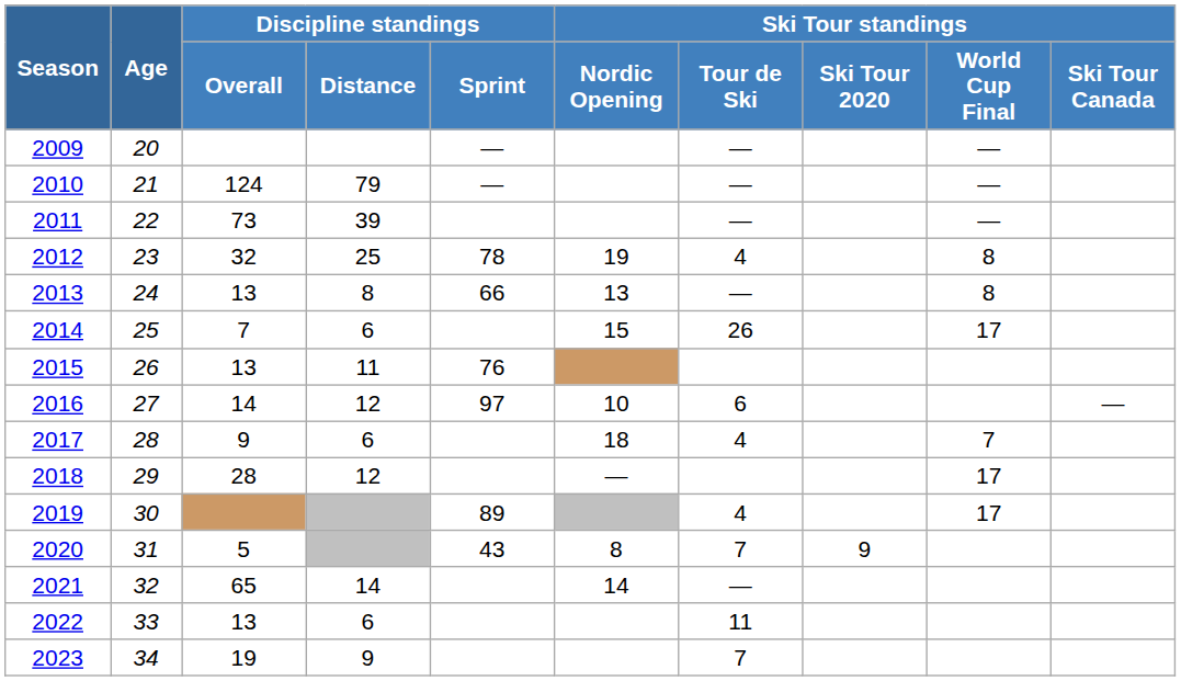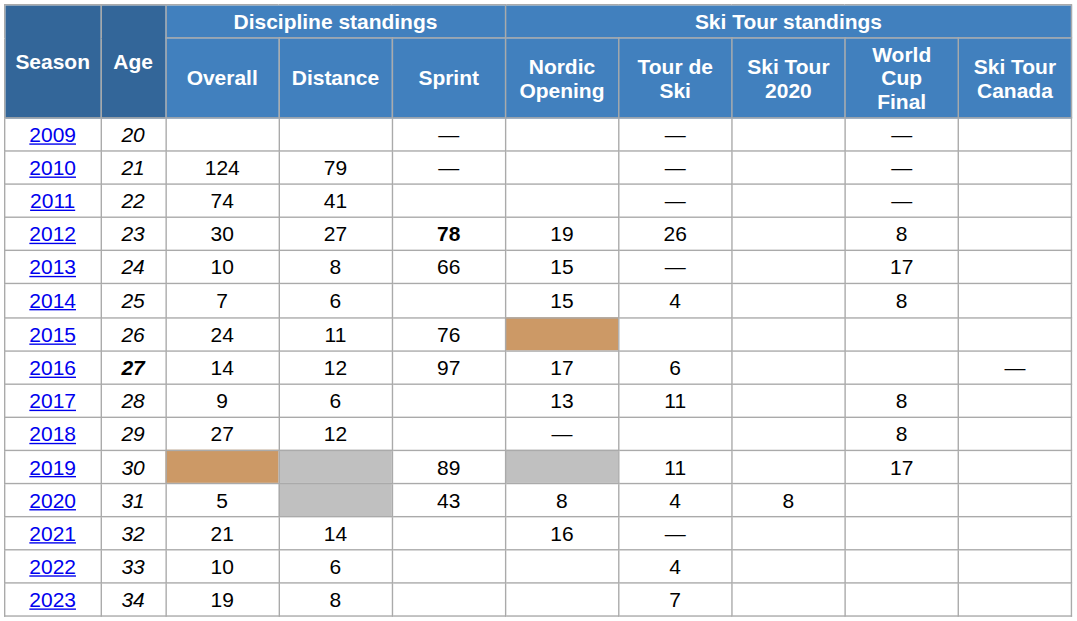 <table class="wikitable" style="font-size:95%; text-align:center; border:grey solid 1px; border-collapse:collapse; background:#ffffff;">
 <tr>
 <th style="background-color:#369; color:white; width:60px;" rowspan="2"> Season </th>
 <th style="background-color:#369; color:white; width:40px;" rowspan="2"> Age </th>
 <th style="background-color:#4180be; color:white;" colspan="3">Discipline standings</th>
 <th style="background-color:#4180be; color:white;" colspan="5">Ski Tour standings</th>
 </tr>
 <tr>
 <th style="background-color:#4180be; color:white; width:75px;">Overall</th>
 <th style="background-color:#4180be; color:white; width:75px;">Distance</th>
 <th style="background-color:#4180be; color:white; width:75px;">Sprint</th>
 <th style="background-color:#4180be; color:white; width:75px;">Nordic<br>Opening</th>
 <th style="background-color:#4180be; color:white; width:75px;">Tour de<br>Ski</th>
 <th style="background-color:#4180be; color:white; width:75px;">Ski Tour<br>2020</th>
 <th style="background-color:#4180be; color:white; width:75px;">World Cup<br>Final</th>
 <th style="background-color:#4180be; color:white; width:75px;">Ski Tour<br>Canada</th>
 </tr>
 <tr>
 <td><a href='#'>2009</a></td>
 <td><em>20</em></td>
 <td></td>
 <td></td>
 <td>—</td>
 <td></td>
 <td>—</td>
 <td></td>
 <td>—</td>
 <td></td>
 </tr>
 <tr>
 <td><a href='#'>2010</a></td>
 <td><em>21</em></td>
 <td>124</td>
 <td>79</td>
 <td>—</td>
 <td></td>
 <td>—</td>
 <td></td>
 <td>—</td>
 <td></td>
 </tr>
 <tr>
 <td><a href='#'>2011</a></td>
 <td><em>22</em></td>
-<td>73</td>
-<td>39</td>
+<td>74</td>
+<td>41</td>
 <td></td>
 <td></td>
 <td>—</td>
 <td></td>
 <td>—</td>
 <td></td>
 </tr>
 <tr>
 <td><a href='#'>2012</a></td>
 <td><em>23</em></td>
-<td>32</td>
-<td>25</td>
-<td>78</td>
+<td>30</td>
+<td>27</td>
+<td><strong>78</strong></td>
 <td>19</td>
-<td>4</td>
+<td>26</td>
 <td></td>
 <td>8</td>
 <td></td>
 </tr>
 <tr>
 <td><a href='#'>2013</a></td>
 <td><em>24</em></td>
-<td>13</td>
+<td>10</td>
 <td>8</td>
 <td>66</td>
-<td>13</td>
+<td>15</td>
 <td>—</td>
 <td></td>
-<td>8</td>
+<td>17</td>
 <td></td>
 </tr>
 <tr>
 <td><a href='#'>2014</a></td>
 <td><em>25</em></td>
 <td>7</td>
 <td>6</td>
 <td></td>
 <td>15</td>
-<td>26</td>
+<td>4</td>
 <td></td>
-<td>17</td>
+<td>8</td>
 <td></td>
 </tr>
 <tr>
 <td><a href='#'>2015</a></td>
 <td><em>26</em></td>
-<td>13</td>
+<td>24</td>
 <td>11</td>
 <td>76</td>
 <td style="background:#c96;"></td>
 <td></td>
 <td></td>
 <td></td>
 <td></td>
 </tr>
 <tr>
 <td><a href='#'>2016</a></td>
-<td><em>27</em></td>
+<td><strong><em>27</em></strong></td>
 <td>14</td>
 <td>12</td>
 <td>97</td>
-<td>10</td>
+<td>17</td>
 <td>6</td>
 <td></td>
 <td></td>
 <td>—</td>
 </tr>
 <tr>
 <td><a href='#'>2017</a></td>
 <td><em>28</em></td>
 <td>9</td>
 <td>6</td>
 <td></td>
-<td>18</td>
-<td>4</td>
+<td>13</td>
+<td>11</td>
 <td></td>
-<td>7</td>
+<td>8</td>
 <td></td>
 </tr>
 <tr>
 <td><a href='#'>2018</a></td>
 <td><em>29</em></td>
-<td>28</td>
+<td>27</td>
 <td>12</td>
 <td></td>
 <td>—</td>
 <td></td>
 <td></td>
-<td>17</td>
+<td>8</td>
 <td></td>
 </tr>
 <tr>
 <td><a href='#'>2019</a></td>
 <td><em>30</em></td>
 <td style="background:#c96;"></td>
 <td style="background:silver;"></td>
 <td>89</td>
 <td style="background:silver;"></td>
-<td>4</td>
+<td>11</td>
 <td></td>
 <td>17</td>
 <td></td>
 </tr>
 <tr>
 <td><a href='#'>2020</a></td>
 <td><em>31</em></td>
 <td>5</td>
 <td style="background:silver;"></td>
 <td>43</td>
 <td>8</td>
-<td>7</td>
-<td>9</td>
+<td>4</td>
+<td>8</td>
 <td></td>
 <td></td>
 </tr>
 <tr>
 <td><a href='#'>2021</a></td>
 <td><em>32</em></td>
-<td>65</td>
+<td>21</td>
 <td>14</td>
 <td></td>
-<td>14</td>
+<td>16</td>
 <td>—</td>
 <td></td>
 <td></td>
 <td></td>
 </tr>
 <tr>
 <td><a href='#'>2022</a></td>
 <td><em>33</em></td>
-<td>13</td>
+<td>10</td>
 <td>6</td>
 <td></td>
 <td></td>
-<td>11</td>
+<td>4</td>
 <td></td>
 <td></td>
 <td></td>
 </tr>
 <tr>
 <td><a href='#'>2023</a></td>
 <td><em>34</em></td>
 <td>19</td>
-<td>9</td>
+<td>8</td>
 <td></td>
 <td></td>
 <td>7</td>
 <td></td>
 <td></td>
 <td></td>
 </tr>
 </table>
